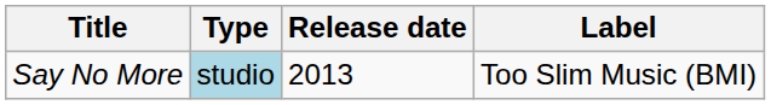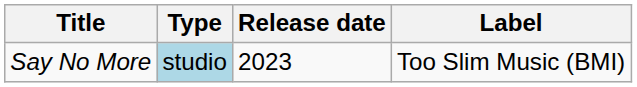 <table class="wikitable">
 <tr>
 <th>Title</th>
 <th>Type</th>
 <th>Release date</th>
 <th>Label</th>
 </tr>
 <tr>
 <td><em>Say No More</em></td>
 <td style="background: lightblue;">studio</td>
-<td>2013</td>
+<td>2023</td>
 <td>Too Slim Music (BMI)</td>
 </tr>
 </table>
